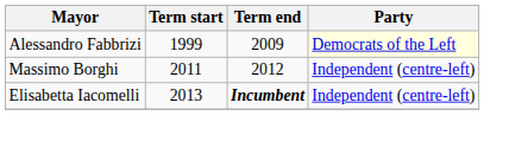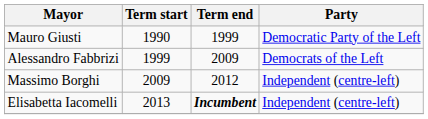 <table class="wikitable">
 <tr>
 <th>Mayor</th>
 <th>Term start</th>
 <th>Term end</th>
 <th>Party</th>
 </tr>
 <tr>
+<td>Mauro Giusti</td>
+<td align=center>1990</td>
+<td align=center>1999</td>
+<td><a href='#'>Democratic Party of the Left</a></td>
+</tr>
+<tr>
 <td>Alessandro Fabbrizi</td>
 <td align=center>1999</td>
 <td align=center>2009</td>
-<td style="background: lightyellow;"><a href='#'>Democrats of the Left</a></td>
+<td><a href='#'>Democrats of the Left</a></td>
 </tr>
 <tr>
 <td>Massimo Borghi</td>
-<td align=center>2011</td>
+<td align=center>2009</td>
 <td align=center>2012</td>
 <td><a href='#'>Independent</a> (<a href='#'>centre-left</a>)</td>
 </tr>
 <tr>
 <td>Elisabetta Iacomelli</td>
 <td align=center>2013</td>
 <td align=center><strong><em>Incumbent</em></strong></td>
 <td><a href='#'>Independent</a> (<a href='#'>centre-left</a>)</td>
 </tr>
 <tr>
 </tr>
 </table>
